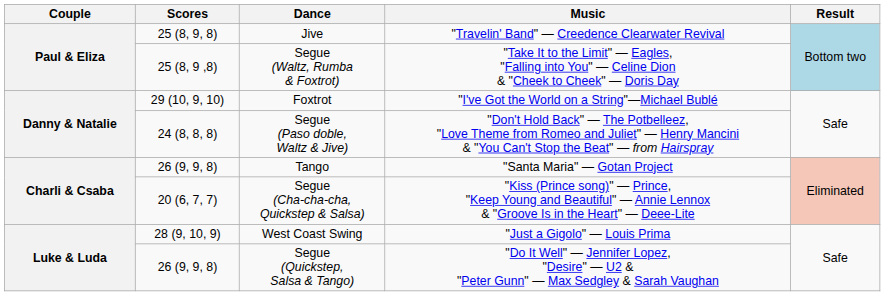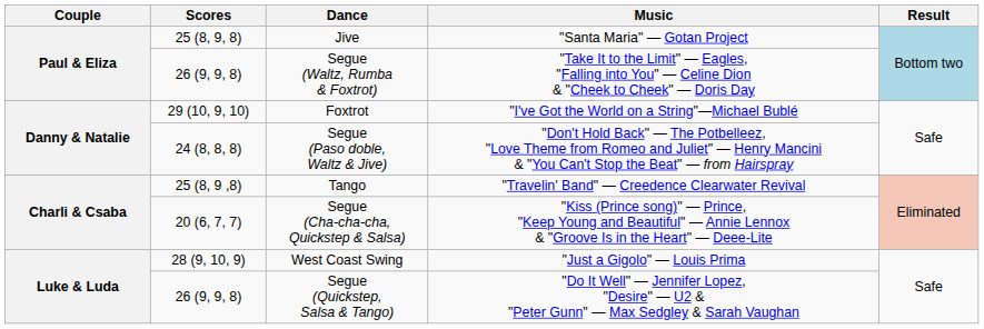 <table class="wikitable sortable" style="text-align:center; width: 90%">
 <tr>
 <th scope="col">Couple</th>
 <th scope="col">Scores</th>
 <th scope="col">Dance</th>
 <th scope="col" class="unsortable">Music</th>
 <th scope="col" class="unsortable">Result</th>
 </tr>
 <tr>
 <th scope="row" rowspan=2>Paul & Eliza</th>
 <td>25 (8, 9, 8)</td>
 <td>Jive</td>
-<td>"<a href='#'>Travelin' Band</a>" — <a href='#'>Creedence Clearwater Revival</a></td>
+<td>"Santa Maria" — <a href='#'>Gotan Project</a></td>
 <td rowspan=2 bgcolor="lightblue">Bottom two</td>
 </tr>
 <tr>
-<td>25 (8, 9 ,8)</td>
+<td>26 (9, 9, 8)</td>
 <td>Segue<br><em>(Waltz, Rumba<br>& Foxtrot)</em></td>
 <td>"<a href='#'>Take It to the Limit</a>" — <a href='#'>Eagles</a>,<br>"<a href='#'>Falling into You</a>" — <a href='#'>Celine Dion</a><br>& "<a href='#'>Cheek to Cheek</a>" — <a href='#'>Doris Day</a></td>
 </tr>
 <tr>
 <th scope="row" rowspan=2>Danny & Natalie</th>
 <td>29 (10, 9, 10)</td>
 <td>Foxtrot</td>
 <td>"<a href='#'>I've Got the World on a String</a>"—<a href='#'>Michael Bublé</a></td>
 <td rowspan=2>Safe</td>
 </tr>
 <tr>
 <td>24 (8, 8, 8)</td>
 <td>Segue<br><em>(Paso doble,<br>Waltz & Jive)</em></td>
 <td>"<a href='#'>Don't Hold Back</a>" — <a href='#'>The Potbelleez</a>,<br>"<a href='#'>Love Theme from Romeo and Juliet</a>" — <a href='#'>Henry Mancini</a><br>& "<a href='#'>You Can't Stop the Beat</a>" — <em>from <a href='#'>Hairspray</a></em></td>
 </tr>
 <tr>
 <th scope="row" rowspan=2>Charli & Csaba</th>
-<td>26 (9, 9, 8)</td>
+<td>25 (8, 9 ,8)</td>
 <td>Tango</td>
-<td>"Santa Maria" — <a href='#'>Gotan Project</a></td>
+<td>"<a href='#'>Travelin' Band</a>" — <a href='#'>Creedence Clearwater Revival</a></td>
 <td rowspan=2 bgcolor="f4c7b8">Eliminated</td>
 </tr>
 <tr>
 <td>20 (6, 7, 7)</td>
 <td>Segue<br><em>(Cha-cha-cha,<br>Quickstep & Salsa)</em></td>
 <td>"<a href='#'>Kiss (Prince song)</a>" — <a href='#'>Prince</a>,<br>"<a href='#'>Keep Young and Beautiful</a>" — <a href='#'>Annie Lennox</a><br>& "<a href='#'>Groove Is in the Heart</a>" — <a href='#'>Deee-Lite</a></td>
 </tr>
 <tr>
 <th scope="row" rowspan=2>Luke & Luda</th>
 <td>28 (9, 10, 9)</td>
 <td>West Coast Swing</td>
 <td>"<a href='#'>Just a Gigolo</a>" — <a href='#'>Louis Prima</a></td>
 <td rowspan=2>Safe</td>
 </tr>
 <tr>
 <td>26 (9, 9, 8)</td>
 <td>Segue<br><em>(Quickstep,<br>Salsa & Tango)</em></td>
 <td>"<a href='#'>Do It Well</a>" — <a href='#'>Jennifer Lopez</a>,<br>"<a href='#'>Desire</a>" — <a href='#'>U2</a> &<br>"<a href='#'>Peter Gunn</a>" — <a href='#'>Max Sedgley</a> & <a href='#'>Sarah Vaughan</a></td>
 </tr>
 </table>
